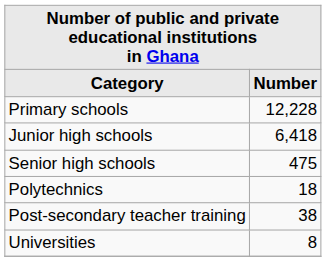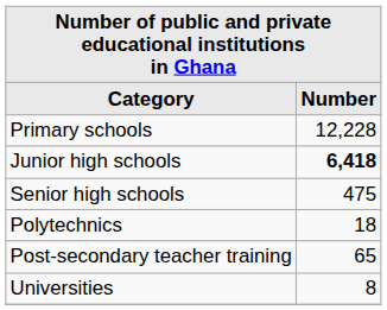 <table class="wikitable" align=right>
 <tr>
 <th style="background-color:#E9E9E9" colspan=2>Number of public and private<br> educational institutions<br> in <a href='#'>Ghana</a></th>
 </tr>
 <tr>
 <th style="background-color:#E9E9E9" align=left>Category</th>
 <th style="background-color:#E9E9E9">Number</th>
 </tr>
 <tr>
 <td>Primary schools</td>
 <td align=right>12,228</td>
 </tr>
 <tr>
 <td>Junior high schools</td>
-<td align=right>6,418</td>
+<td align=right><strong>6,418</strong></td>
 </tr>
 <tr>
 <td>Senior high schools</td>
 <td align=right>475</td>
 </tr>
 <tr>
 <td>Polytechnics</td>
 <td align=right>18</td>
 </tr>
 <tr>
 <td>Post-secondary teacher training</td>
-<td align=right>38</td>
+<td align=right>65</td>
 </tr>
 <tr>
 <td>Universities</td>
 <td align=right>8</td>
 </tr>
 <tr>
 </tr>
 </table>
